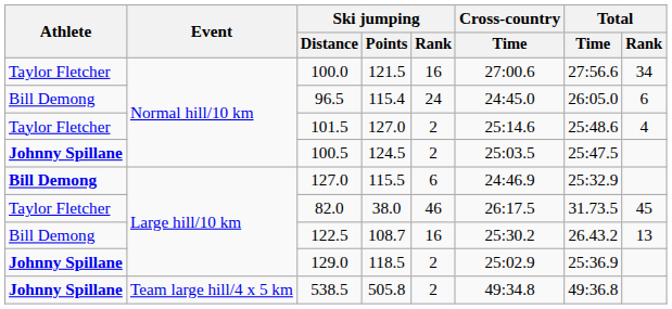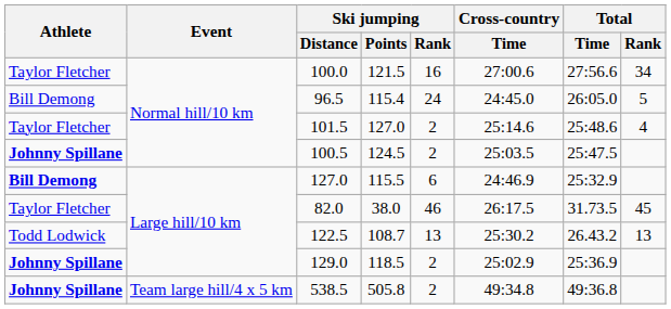 <table class=wikitable style=font-size:90%;text-align:center>
 <tr>
 <th rowspan=2>Athlete</th>
 <th rowspan=2>Event</th>
 <th colspan=3>Ski jumping</th>
 <th>Cross-country</th>
 <th colspan=2>Total</th>
 </tr>
 <tr style=font-size:95%>
 <th>Distance</th>
 <th>Points</th>
 <th>Rank</th>
 <th>Time</th>
 <th>Time</th>
 <th>Rank</th>
 </tr>
 <tr>
 <td align=left><a href='#'>Taylor Fletcher</a></td>
 <td align=left rowspan=4><a href='#'>Normal hill/10 km</a></td>
 <td>100.0</td>
 <td>121.5</td>
 <td>16</td>
 <td>27:00.6</td>
 <td>27:56.6</td>
 <td>34</td>
 </tr>
 <tr>
 <td align=left><a href='#'>Bill Demong</a></td>
 <td>96.5</td>
 <td>115.4</td>
 <td>24</td>
 <td>24:45.0</td>
 <td>26:05.0</td>
-<td>6</td>
+<td>5</td>
 </tr>
 <tr>
 <td align=left><a href='#'>Taylor Fletcher</a></td>
 <td>101.5</td>
 <td>127.0</td>
 <td>2</td>
 <td>25:14.6</td>
 <td>25:48.6</td>
 <td>4</td>
 </tr>
 <tr>
 <td align=left><strong><a href='#'>Johnny Spillane</a></strong></td>
 <td>100.5</td>
 <td>124.5</td>
 <td>2</td>
 <td>25:03.5</td>
 <td>25:47.5</td>
 <td></td>
 </tr>
 <tr>
 <td align=left><strong><a href='#'>Bill Demong</a></strong></td>
 <td align=left rowspan=4><a href='#'>Large hill/10 km</a></td>
 <td>127.0</td>
 <td>115.5</td>
 <td>6</td>
 <td>24:46.9</td>
 <td>25:32.9</td>
 <td></td>
 </tr>
 <tr>
 <td align=left><a href='#'>Taylor Fletcher</a></td>
 <td>82.0</td>
 <td>38.0</td>
 <td>46</td>
 <td>26:17.5</td>
 <td>31.73.5</td>
 <td>45</td>
 </tr>
 <tr>
-<td align=left><a href='#'>Bill Demong</a></td>
+<td align=left><a href='#'>Todd Lodwick</a></td>
 <td>122.5</td>
 <td>108.7</td>
-<td>16</td>
+<td>13</td>
 <td>25:30.2</td>
 <td>26.43.2</td>
 <td>13</td>
 </tr>
 <tr>
 <td align=left><strong><a href='#'>Johnny Spillane</a></strong></td>
 <td>129.0</td>
 <td>118.5</td>
 <td>2</td>
 <td>25:02.9</td>
 <td>25:36.9</td>
 <td></td>
 </tr>
 <tr>
 <td align=left><strong><a href='#'>Johnny Spillane</a></strong></td>
 <td align=left><a href='#'>Team large hill/4 x 5 km</a></td>
 <td>538.5</td>
 <td>505.8</td>
 <td>2</td>
 <td>49:34.8</td>
 <td>49:36.8</td>
 <td></td>
 </tr>
 </table>
